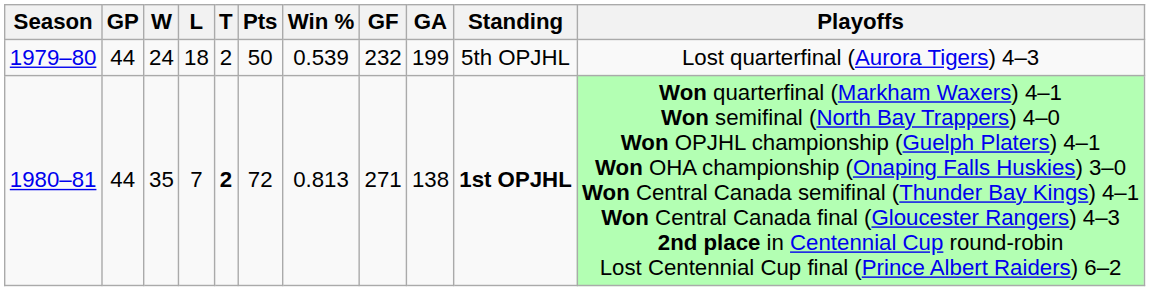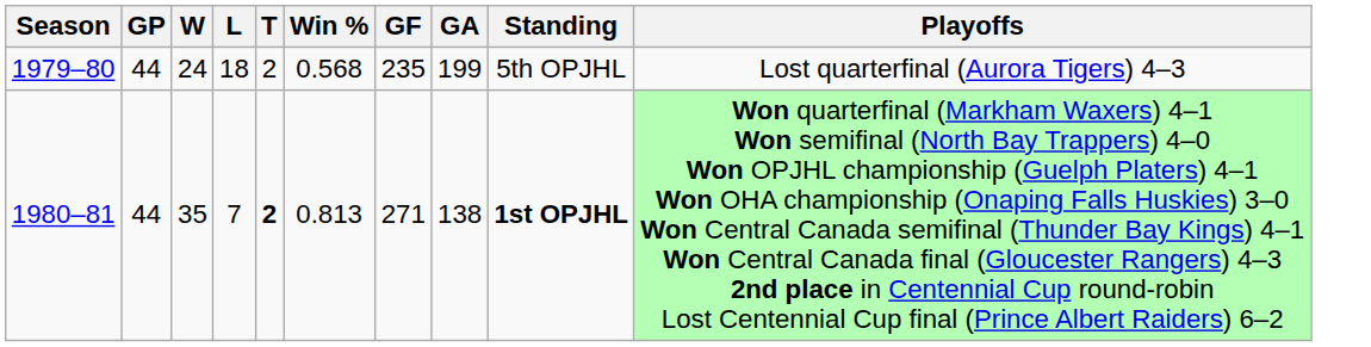 <table class="wikitable" style="text-align:center">
 <tr>
 <th>Season</th>
 <th>GP</th>
 <th>W</th>
 <th>L</th>
 <th>T</th>
-<th>Pts</th>
 <th>Win %</th>
 <th>GF</th>
 <th>GA</th>
 <th>Standing</th>
 <th>Playoffs</th>
 </tr>
 <tr>
 <td><a href='#'>1979–80</a></td>
 <td>44</td>
 <td>24</td>
 <td>18</td>
 <td>2</td>
-<td>50</td>
-<td>0.539</td>
-<td>232</td>
+<td>0.568</td>
+<td>235</td>
 <td>199</td>
 <td>5th OPJHL</td>
 <td>Lost quarterfinal (<a href='#'>Aurora Tigers</a>) 4–3</td>
 </tr>
 <tr>
 <td><a href='#'>1980–81</a></td>
 <td>44</td>
 <td>35</td>
 <td>7</td>
 <td><strong>2</strong></td>
-<td>72</td>
 <td>0.813</td>
 <td>271</td>
 <td>138</td>
 <td><strong>1st OPJHL</strong></td>
 <td bgcolor="#B3FFB3"><strong>Won</strong> quarterfinal (<a href='#'>Markham Waxers</a>) 4–1 <br> <strong>Won</strong> semifinal (<a href='#'>North Bay Trappers</a>) 4–0 <br> <strong>Won</strong> OPJHL championship (<a href='#'>Guelph Platers</a>) 4–1 <br> <strong>Won</strong> OHA championship (<a href='#'>Onaping Falls Huskies</a>) 3–0 <br> <strong>Won</strong> Central Canada semifinal (<a href='#'>Thunder Bay Kings</a>) 4–1 <br> <strong>Won</strong> Central Canada final (<a href='#'>Gloucester Rangers</a>) 4–3 <br> <strong>2nd place</strong> in <a href='#'>Centennial Cup</a> round-robin <br> Lost Centennial Cup final (<a href='#'>Prince Albert Raiders</a>) 6–2</td>
 </tr>
 </table>
